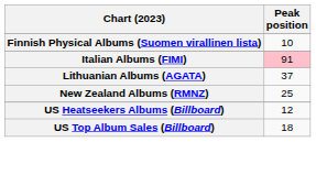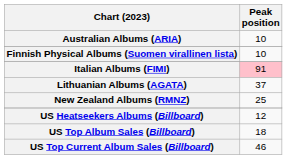 <table class="wikitable sortable plainrowheaders" style="text-align:center">
 <tr>
 <th scope="col">Chart (2023)</th>
 <th scope="col">Peak<br>position</th>
+</tr>
+<tr>
+<th scope="row">Australian Albums (<a href='#'>ARIA</a>)</th>
+<td>10</td>
 </tr>
 <tr>
 </tr>
 <tr>
 </tr>
 <tr>
 </tr>
 <tr>
 </tr>
 <tr>
 <th scope="row">Finnish Physical Albums (<a href='#'>Suomen virallinen lista</a>)</th>
 <td>10</td>
 </tr>
 <tr>
 </tr>
 <tr>
 </tr>
 <tr>
 </tr>
 <tr>
 <th scope="row">Italian Albums (<a href='#'>FIMI</a>)</th>
 <td style="background: pink;">91</td>
 </tr>
 <tr>
 <th scope="row">Lithuanian Albums (<a href='#'>AGATA</a>)</th>
 <td>37</td>
 </tr>
 <tr>
 <th scope="row">New Zealand Albums (<a href='#'>RMNZ</a>)</th>
 <td>25</td>
 </tr>
 <tr>
 </tr>
 <tr>
 </tr>
 <tr>
 </tr>
 <tr>
 </tr>
 <tr>
 </tr>
 <tr>
 <th scope="row">US <a href='#'>Heatseekers Albums</a> (<em><a href='#'>Billboard</a></em>)</th>
 <td>12</td>
 </tr>
 <tr>
 <th scope="row">US <a href='#'>Top Album Sales</a> (<em><a href='#'>Billboard</a></em>)</th>
 <td>18</td>
 </tr>
+<tr>
+<th scope="row">US <a href='#'>Top Current Album Sales</a> (<em><a href='#'>Billboard</a></em>)</th>
+<td>46</td>
+</tr>
 </table>
